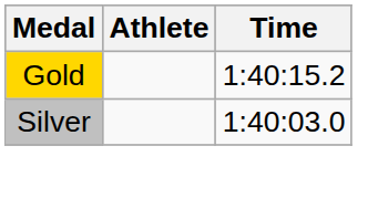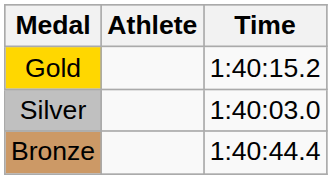 <table class="wikitable">
 <tr>
 <th>Medal</th>
 <th>Athlete</th>
 <th>Time</th>
 </tr>
 <tr>
 <td style="text-align:center;background-color:gold;">Gold</td>
 <td></td>
 <td>1:40:15.2</td>
 </tr>
 <tr>
 <td style="text-align:center;background-color:silver;">Silver</td>
 <td></td>
 <td>1:40:03.0</td>
 </tr>
+<tr>
+<td style="text-align:center;background-color:#CC9966;">Bronze</td>
+<td></td>
+<td>1:40:44.4</td>
+</tr>
 </table>
